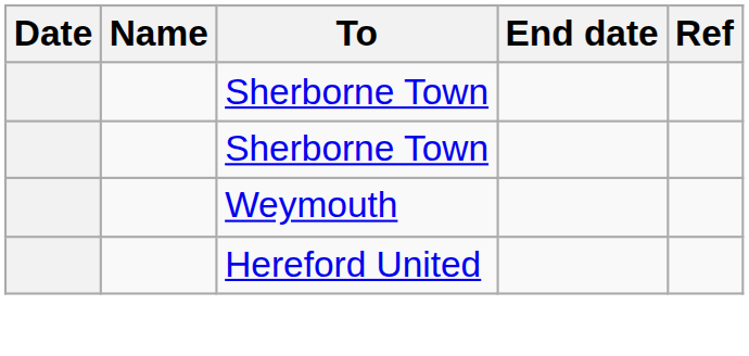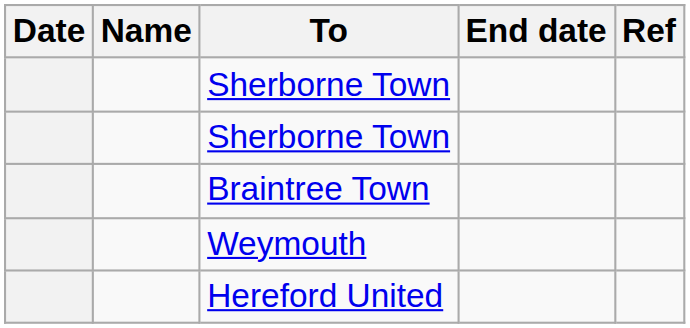 <table class="wikitable sortable plainrowheaders">
 <tr>
 <th scope=col>Date</th>
 <th scope=col>Name</th>
 <th scope=col>To</th>
 <th scope=col>End date</th>
 <th scope=col class=unsortable>Ref</th>
 </tr>
 <tr>
 <th scope=row></th>
 <td></td>
 <td><a href='#'>Sherborne Town</a></td>
 <td></td>
 <td></td>
 </tr>
 <tr>
 <th scope=row></th>
 <td></td>
 <td><a href='#'>Sherborne Town</a></td>
 <td></td>
 <td></td>
 </tr>
 <tr>
 <th scope=row></th>
 <td></td>
+<td><a href='#'>Braintree Town</a></td>
+<td></td>
+<td></td>
+</tr>
+<tr>
+<th scope=row></th>
+<td></td>
 <td><a href='#'>Weymouth</a></td>
 <td></td>
 <td></td>
 </tr>
 <tr>
 <th scope=row></th>
 <td></td>
 <td><a href='#'>Hereford United</a></td>
 <td></td>
 <td></td>
 </tr>
 </table>
